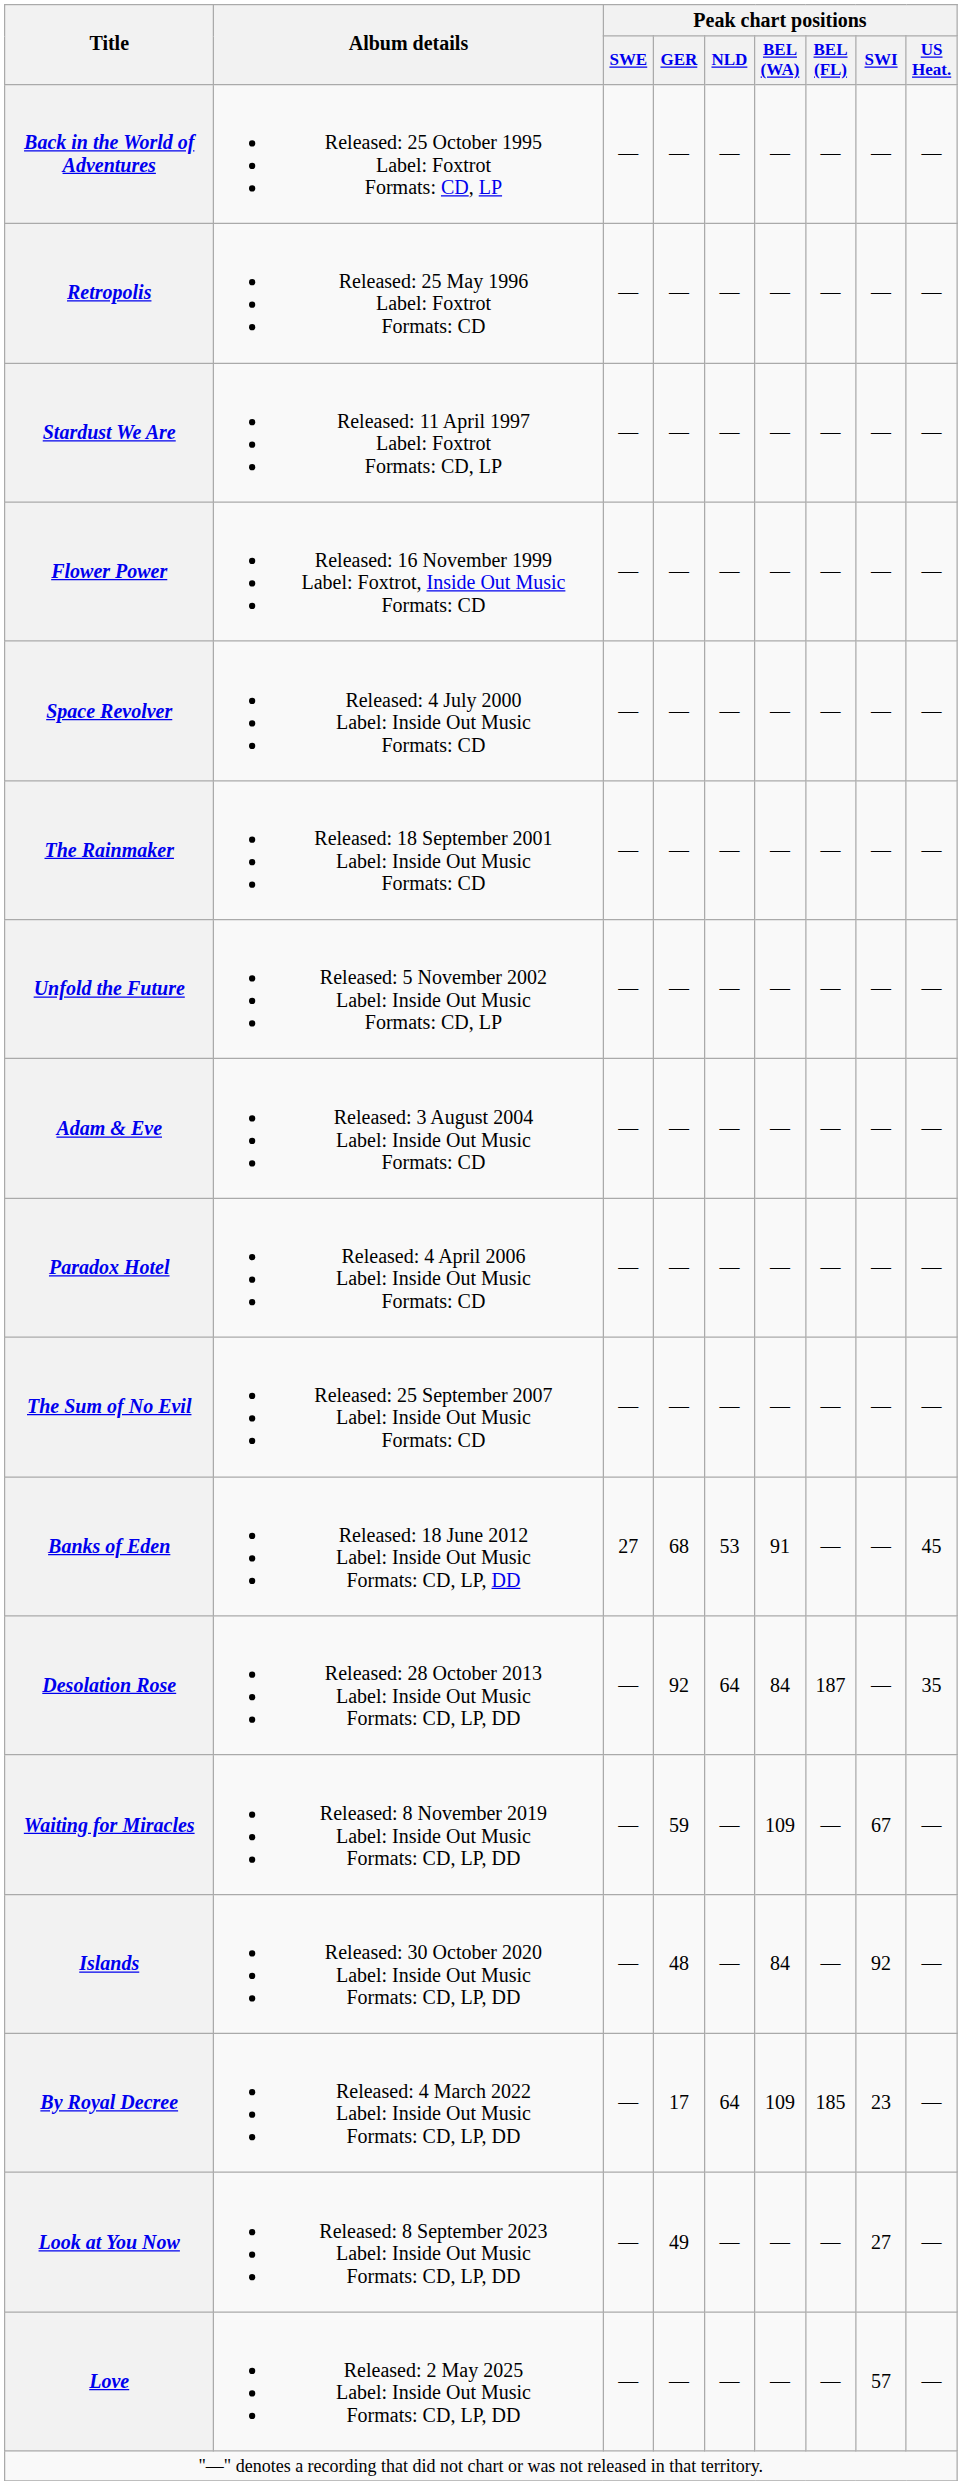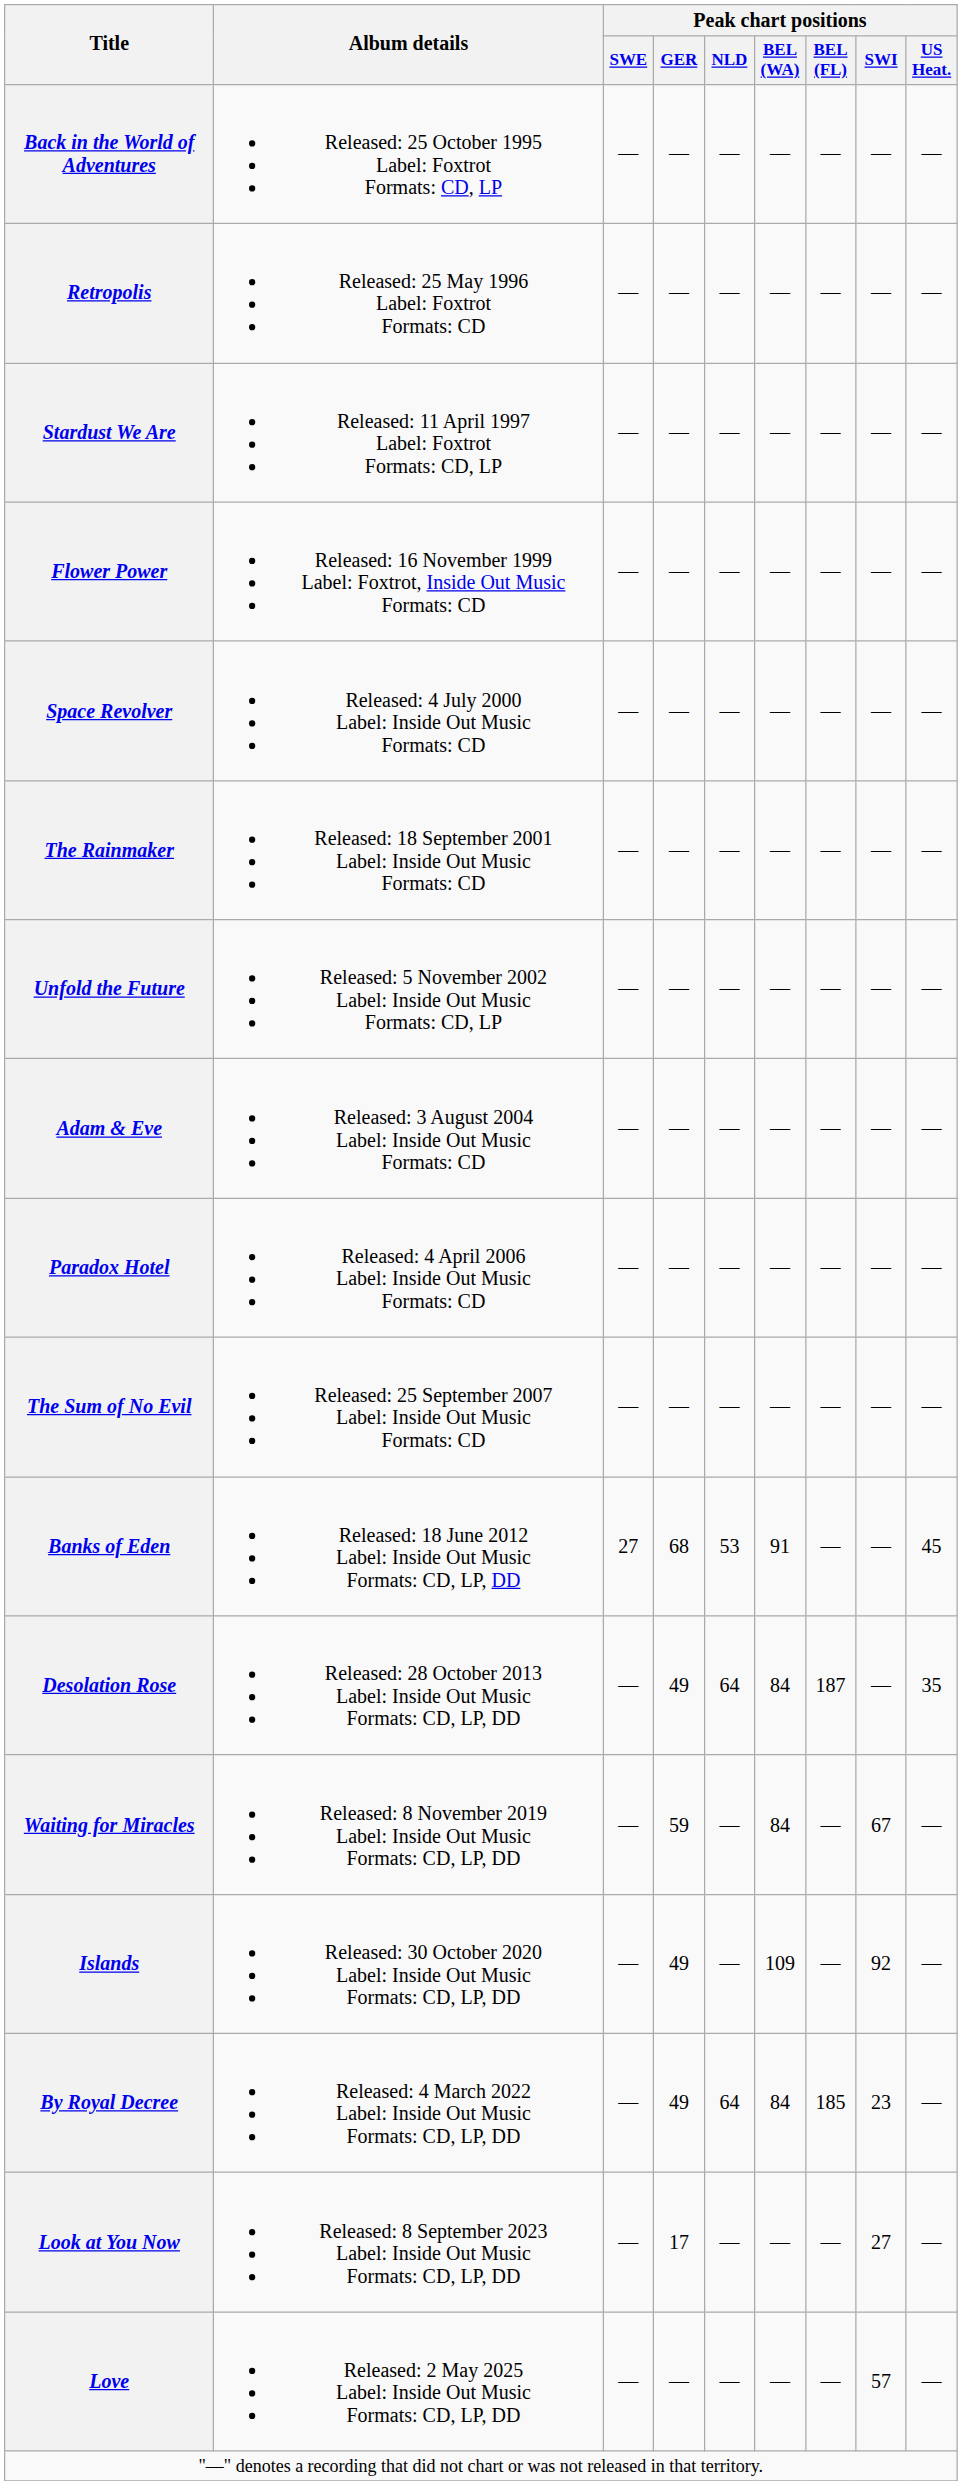 <table class="wikitable plainrowheaders" style="text-align:center;">
 <tr>
 <th scope="col" rowspan="2" style="width:10em;">Title</th>
 <th scope="col" rowspan="2" style="width:19em;">Album details</th>
 <th scope="col" colspan="7">Peak chart positions</th>
 </tr>
 <tr>
 <th scope="col" style="width:2.5em;font-size:85%;"><a href='#'>SWE</a><br></th>
 <th scope="col" style="width:2.5em;font-size:85%;"><a href='#'>GER</a><br></th>
 <th scope="col" style="width:2.5em;font-size:85%;"><a href='#'>NLD</a><br></th>
 <th scope="col" style="width:2.5em;font-size:85%;"><a href='#'>BEL<br>(WA)</a><br></th>
 <th scope="col" style="width:2.5em;font-size:85%;"><a href='#'>BEL<br>(FL)</a><br></th>
 <th scope="col" style="width:2.5em;font-size:85%;"><a href='#'>SWI</a><br></th>
 <th scope="col" style="width:2.5em;font-size:85%;"><a href='#'>US<br>Heat.</a><br></th>
 </tr>
 <tr>
 <th scope="row"><em><a href='#'>Back in the World of Adventures</a></em></th>
 <td><br><ul><li>Released: 25 October 1995</li><li>Label: Foxtrot</li><li>Formats: <a href='#'>CD</a>, <a href='#'>LP</a></li></ul></td>
 <td>—</td>
 <td>—</td>
 <td>—</td>
 <td>—</td>
 <td>—</td>
 <td>—</td>
 <td>—</td>
 </tr>
 <tr>
 <th scope="row"><em><a href='#'>Retropolis</a></em></th>
 <td><br><ul><li>Released: 25 May 1996</li><li>Label: Foxtrot</li><li>Formats: CD</li></ul></td>
 <td>—</td>
 <td>—</td>
 <td>—</td>
 <td>—</td>
 <td>—</td>
 <td>—</td>
 <td>—</td>
 </tr>
 <tr>
 <th scope="row"><em><a href='#'>Stardust We Are</a></em></th>
 <td><br><ul><li>Released: 11 April 1997</li><li>Label: Foxtrot</li><li>Formats: CD, LP</li></ul></td>
 <td>—</td>
 <td>—</td>
 <td>—</td>
 <td>—</td>
 <td>—</td>
 <td>—</td>
 <td>—</td>
 </tr>
 <tr>
 <th scope="row"><em><a href='#'>Flower Power</a></em></th>
 <td><br><ul><li>Released: 16 November 1999</li><li>Label: Foxtrot, <a href='#'>Inside Out Music</a></li><li>Formats: CD</li></ul></td>
 <td>—</td>
 <td>—</td>
 <td>—</td>
 <td>—</td>
 <td>—</td>
 <td>—</td>
 <td>—</td>
 </tr>
 <tr>
 <th scope="row"><em><a href='#'>Space Revolver</a></em></th>
 <td><br><ul><li>Released: 4 July 2000</li><li>Label: Inside Out Music</li><li>Formats: CD</li></ul></td>
 <td>—</td>
 <td>—</td>
 <td>—</td>
 <td>—</td>
 <td>—</td>
 <td>—</td>
 <td>—</td>
 </tr>
 <tr>
 <th scope="row"><em><a href='#'>The Rainmaker</a></em></th>
 <td><br><ul><li>Released: 18 September 2001</li><li>Label: Inside Out Music</li><li>Formats: CD</li></ul></td>
 <td>—</td>
 <td>—</td>
 <td>—</td>
 <td>—</td>
 <td>—</td>
 <td>—</td>
 <td>—</td>
 </tr>
 <tr>
 <th scope="row"><em><a href='#'>Unfold the Future</a></em></th>
 <td><br><ul><li>Released: 5 November 2002</li><li>Label: Inside Out Music</li><li>Formats: CD, LP</li></ul></td>
 <td>—</td>
 <td>—</td>
 <td>—</td>
 <td>—</td>
 <td>—</td>
 <td>—</td>
 <td>—</td>
 </tr>
 <tr>
 <th scope="row"><em><a href='#'>Adam & Eve</a></em></th>
 <td><br><ul><li>Released: 3 August 2004</li><li>Label: Inside Out Music</li><li>Formats: CD</li></ul></td>
 <td>—</td>
 <td>—</td>
 <td>—</td>
 <td>—</td>
 <td>—</td>
 <td>—</td>
 <td>—</td>
 </tr>
 <tr>
 <th scope="row"><em><a href='#'>Paradox Hotel</a></em></th>
 <td><br><ul><li>Released: 4 April 2006</li><li>Label: Inside Out Music</li><li>Formats: CD</li></ul></td>
 <td>—</td>
 <td>—</td>
 <td>—</td>
 <td>—</td>
 <td>—</td>
 <td>—</td>
 <td>—</td>
 </tr>
 <tr>
 <th scope="row"><em><a href='#'>The Sum of No Evil</a></em></th>
 <td><br><ul><li>Released: 25 September 2007</li><li>Label: Inside Out Music</li><li>Formats: CD</li></ul></td>
 <td>—</td>
 <td>—</td>
 <td>—</td>
 <td>—</td>
 <td>—</td>
 <td>—</td>
 <td>—</td>
 </tr>
 <tr>
 <th scope="row"><em><a href='#'>Banks of Eden</a></em></th>
 <td><br><ul><li>Released: 18 June 2012</li><li>Label: Inside Out Music</li><li>Formats: CD, LP, <a href='#'>DD</a></li></ul></td>
 <td>27</td>
 <td>68</td>
 <td>53</td>
 <td>91</td>
 <td>—</td>
 <td>—</td>
 <td>45</td>
 </tr>
 <tr>
 <th scope="row"><em><a href='#'>Desolation Rose</a></em></th>
 <td><br><ul><li>Released: 28 October 2013</li><li>Label: Inside Out Music</li><li>Formats: CD, LP, DD</li></ul></td>
 <td>—</td>
-<td>92</td>
+<td>49</td>
 <td>64</td>
 <td>84</td>
 <td>187</td>
 <td>—</td>
 <td>35</td>
 </tr>
 <tr>
 <th scope="row"><em><a href='#'>Waiting for Miracles</a></em></th>
 <td><br><ul><li>Released: 8 November 2019</li><li>Label: Inside Out Music</li><li>Formats: CD, LP, DD</li></ul></td>
 <td>—</td>
 <td>59</td>
 <td>—</td>
-<td>109</td>
+<td>84</td>
 <td>—</td>
 <td>67</td>
 <td>—</td>
 </tr>
 <tr>
 <th scope="row"><em><a href='#'>Islands</a></em></th>
 <td><br><ul><li>Released: 30 October 2020</li><li>Label: Inside Out Music</li><li>Formats: CD, LP, DD</li></ul></td>
 <td>—</td>
-<td>48</td>
+<td>49</td>
 <td>—</td>
-<td>84</td>
+<td>109</td>
 <td>—</td>
 <td>92</td>
 <td>—</td>
 </tr>
 <tr>
 <th scope="row"><em><a href='#'>By Royal Decree</a></em></th>
 <td><br><ul><li>Released: 4 March 2022</li><li>Label: Inside Out Music</li><li>Formats: CD, LP, DD</li></ul></td>
 <td>—</td>
-<td>17</td>
+<td>49</td>
 <td>64</td>
-<td>109</td>
+<td>84</td>
 <td>185</td>
 <td>23</td>
 <td>—</td>
 </tr>
 <tr>
 <th scope="row"><em><a href='#'>Look at You Now</a></em></th>
 <td><br><ul><li>Released: 8 September 2023</li><li>Label: Inside Out Music</li><li>Formats: CD, LP, DD</li></ul></td>
 <td>—</td>
-<td>49</td>
+<td>17</td>
 <td>—</td>
 <td>—</td>
 <td>—</td>
 <td>27</td>
 <td>—</td>
 </tr>
 <tr>
 <th scope="row"><em><a href='#'>Love</a></em></th>
 <td><br><ul><li>Released: 2 May 2025</li><li>Label: Inside Out Music</li><li>Formats: CD, LP, DD</li></ul></td>
 <td>—</td>
 <td>—</td>
 <td>—</td>
 <td>—</td>
 <td>—</td>
 <td>57</td>
 <td>—</td>
 </tr>
 <tr>
 <td colspan="14" style="font-size:90%">"—" denotes a recording that did not chart or was not released in that territory.</td>
 </tr>
 </table>
